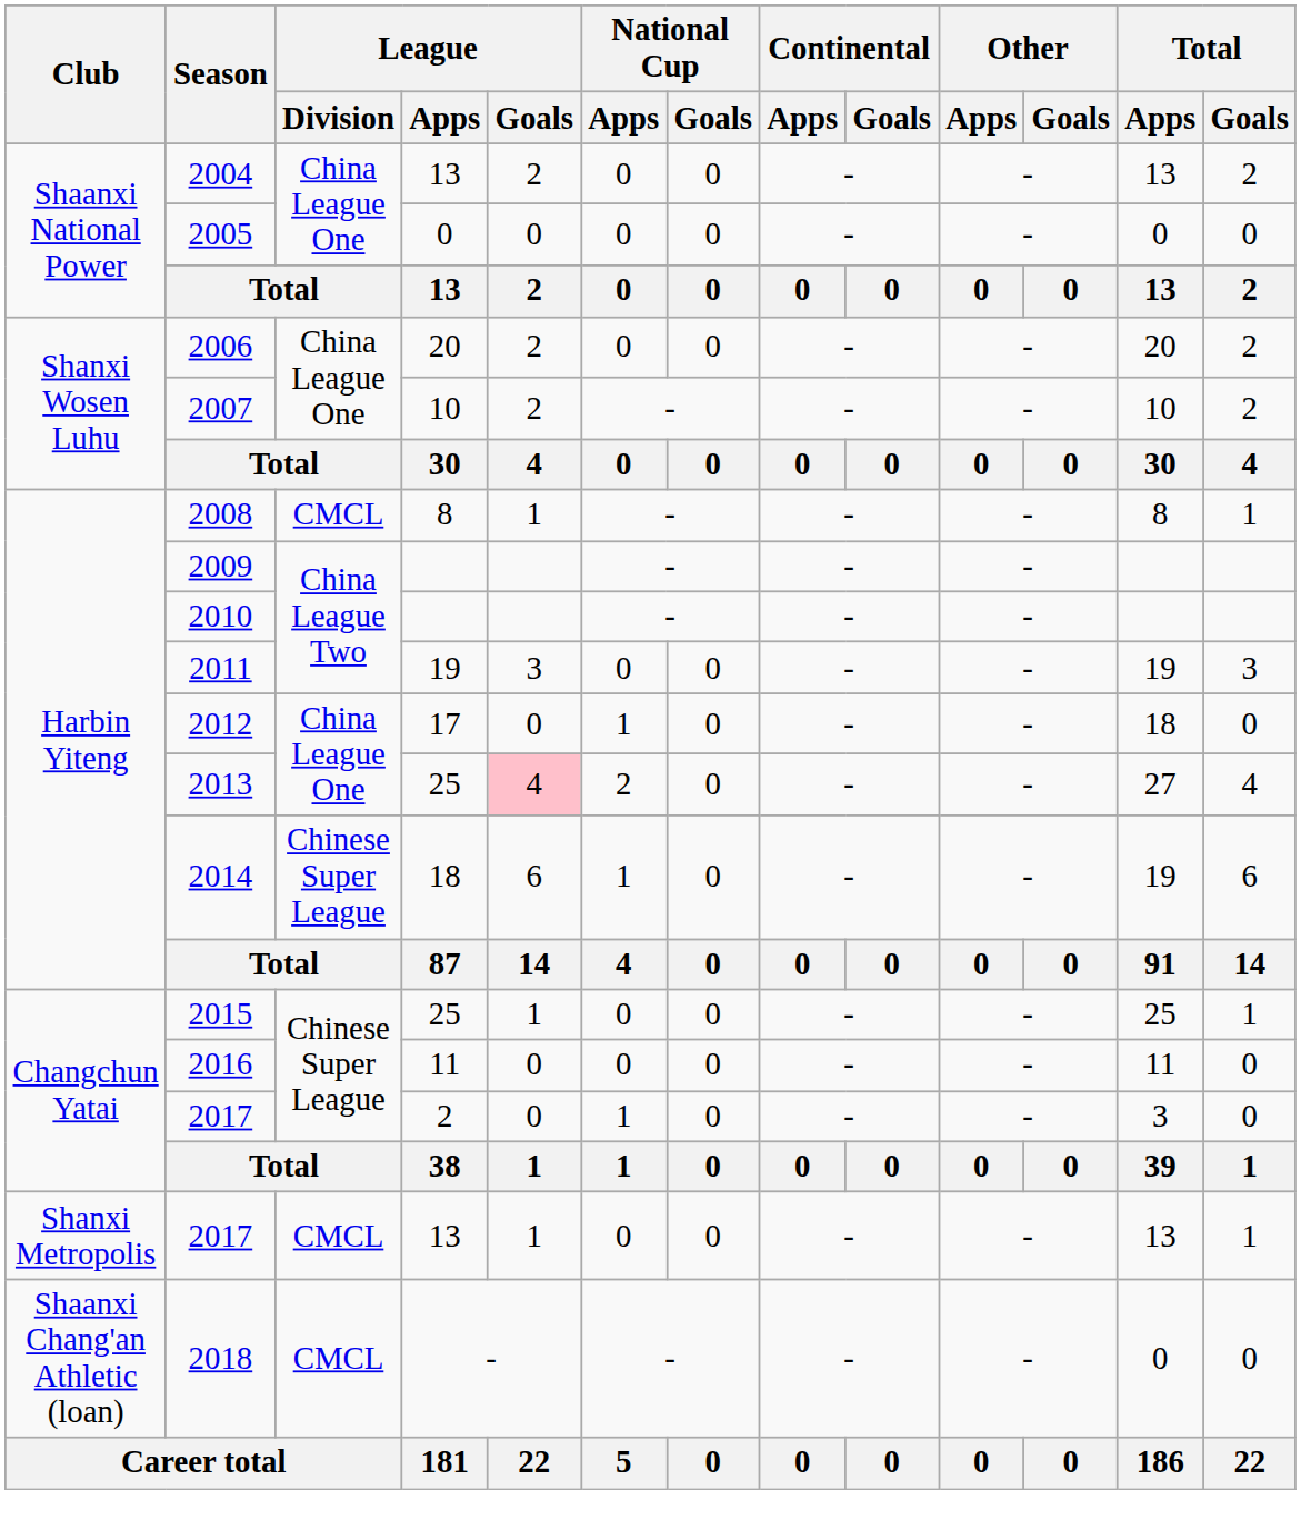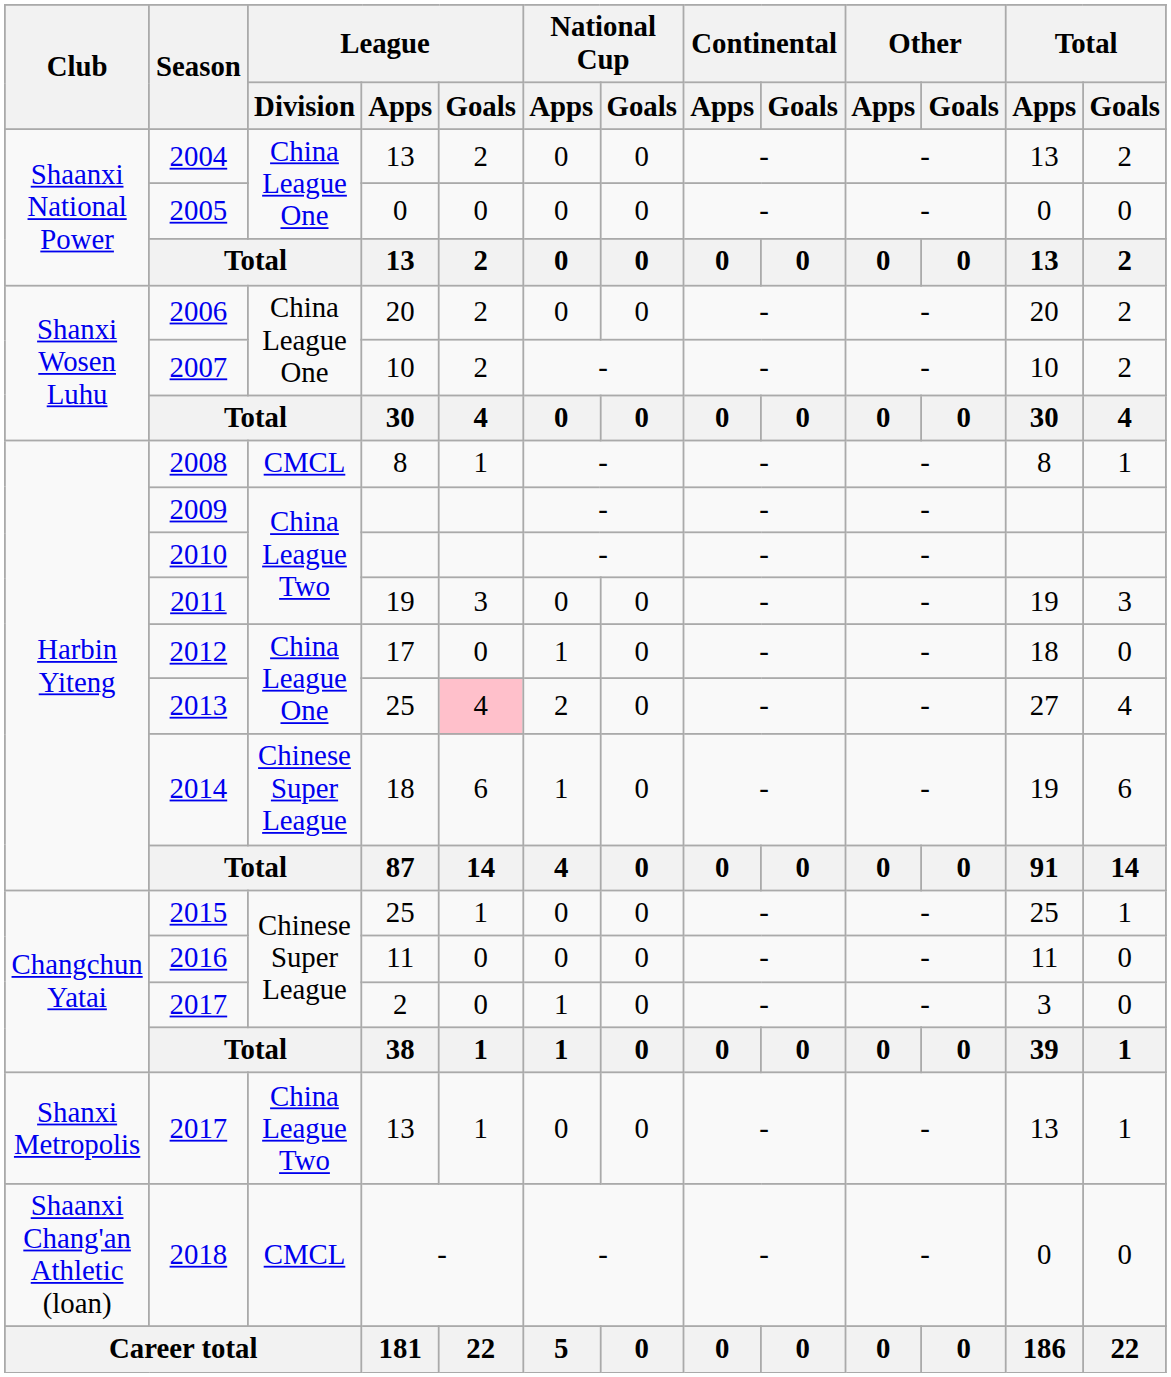 <table class="wikitable" style="text-align: center">
 <tr>
 <th rowspan="2">Club</th>
 <th rowspan="2">Season</th>
 <th colspan="3">League</th>
 <th colspan="2">National Cup</th>
 <th colspan="2">Continental</th>
 <th colspan="2">Other</th>
 <th colspan="2">Total</th>
 </tr>
 <tr>
 <th>Division</th>
 <th>Apps</th>
 <th>Goals</th>
 <th>Apps</th>
 <th>Goals</th>
 <th>Apps</th>
 <th>Goals</th>
 <th>Apps</th>
 <th>Goals</th>
 <th>Apps</th>
 <th>Goals</th>
 </tr>
 <tr>
 <td rowspan=3><a href='#'>Shaanxi National Power</a></td>
 <td><a href='#'>2004</a></td>
 <td rowspan=2><a href='#'>China League One</a></td>
 <td>13</td>
 <td>2</td>
 <td>0</td>
 <td>0</td>
 <td colspan="2">-</td>
 <td colspan="2">-</td>
 <td>13</td>
 <td>2</td>
 </tr>
 <tr>
 <td><a href='#'>2005</a></td>
 <td>0</td>
 <td>0</td>
 <td>0</td>
 <td>0</td>
 <td colspan="2">-</td>
 <td colspan="2">-</td>
 <td>0</td>
 <td>0</td>
 </tr>
 <tr>
 <th colspan="2"><strong>Total</strong></th>
 <th>13</th>
 <th>2</th>
 <th>0</th>
 <th>0</th>
 <th>0</th>
 <th>0</th>
 <th>0</th>
 <th>0</th>
 <th>13</th>
 <th>2</th>
 </tr>
 <tr>
 <td rowspan=3><a href='#'>Shanxi Wosen Luhu</a></td>
 <td><a href='#'>2006</a></td>
 <td rowspan=2>China League One</td>
 <td>20</td>
 <td>2</td>
 <td>0</td>
 <td>0</td>
 <td colspan="2">-</td>
 <td colspan="2">-</td>
 <td>20</td>
 <td>2</td>
 </tr>
 <tr>
 <td><a href='#'>2007</a></td>
 <td>10</td>
 <td>2</td>
 <td colspan="2">-</td>
 <td colspan="2">-</td>
 <td colspan="2">-</td>
 <td>10</td>
 <td>2</td>
 </tr>
 <tr>
 <th colspan="2"><strong>Total</strong></th>
 <th>30</th>
 <th>4</th>
 <th>0</th>
 <th>0</th>
 <th>0</th>
 <th>0</th>
 <th>0</th>
 <th>0</th>
 <th>30</th>
 <th>4</th>
 </tr>
 <tr>
 <td rowspan=8><a href='#'>Harbin Yiteng</a></td>
 <td><a href='#'>2008</a></td>
 <td><a href='#'>CMCL</a></td>
 <td>8</td>
 <td>1</td>
 <td colspan="2">-</td>
 <td colspan="2">-</td>
 <td colspan="2">-</td>
 <td>8</td>
 <td>1</td>
 </tr>
 <tr>
 <td><a href='#'>2009</a></td>
 <td rowspan="3"><a href='#'>China League Two</a></td>
 <td></td>
 <td></td>
 <td colspan="2">-</td>
 <td colspan="2">-</td>
 <td colspan="2">-</td>
 <td></td>
 <td></td>
 </tr>
 <tr>
 <td><a href='#'>2010</a></td>
 <td></td>
 <td></td>
 <td colspan="2">-</td>
 <td colspan="2">-</td>
 <td colspan="2">-</td>
 <td></td>
 <td></td>
 </tr>
 <tr>
 <td><a href='#'>2011</a></td>
 <td>19</td>
 <td>3</td>
 <td>0</td>
 <td>0</td>
 <td colspan="2">-</td>
 <td colspan="2">-</td>
 <td>19</td>
 <td>3</td>
 </tr>
 <tr>
 <td><a href='#'>2012</a></td>
 <td rowspan="2"><a href='#'>China League One</a></td>
 <td>17</td>
 <td>0</td>
 <td>1</td>
 <td>0</td>
 <td colspan="2">-</td>
 <td colspan="2">-</td>
 <td>18</td>
 <td>0</td>
 </tr>
 <tr>
 <td><a href='#'>2013</a></td>
 <td>25</td>
 <td style="background: pink;">4</td>
 <td>2</td>
 <td>0</td>
 <td colspan="2">-</td>
 <td colspan="2">-</td>
 <td>27</td>
 <td>4</td>
 </tr>
 <tr>
 <td><a href='#'>2014</a></td>
 <td><a href='#'>Chinese Super League</a></td>
 <td>18</td>
 <td>6</td>
 <td>1</td>
 <td>0</td>
 <td colspan="2">-</td>
 <td colspan="2">-</td>
 <td>19</td>
 <td>6</td>
 </tr>
 <tr>
 <th colspan="2"><strong>Total</strong></th>
 <th>87</th>
 <th>14</th>
 <th>4</th>
 <th>0</th>
 <th>0</th>
 <th>0</th>
 <th>0</th>
 <th>0</th>
 <th>91</th>
 <th>14</th>
 </tr>
 <tr>
 <td rowspan=4><a href='#'>Changchun Yatai</a></td>
 <td><a href='#'>2015</a></td>
 <td rowspan=3>Chinese Super League</td>
 <td>25</td>
 <td>1</td>
 <td>0</td>
 <td>0</td>
 <td colspan="2">-</td>
 <td colspan="2">-</td>
 <td>25</td>
 <td>1</td>
 </tr>
 <tr>
 <td><a href='#'>2016</a></td>
 <td>11</td>
 <td>0</td>
 <td>0</td>
 <td>0</td>
 <td colspan="2">-</td>
 <td colspan="2">-</td>
 <td>11</td>
 <td>0</td>
 </tr>
 <tr>
 <td><a href='#'>2017</a></td>
 <td>2</td>
 <td>0</td>
 <td>1</td>
 <td>0</td>
 <td colspan="2">-</td>
 <td colspan="2">-</td>
 <td>3</td>
 <td>0</td>
 </tr>
 <tr>
 <th colspan="2"><strong>Total</strong></th>
 <th>38</th>
 <th>1</th>
 <th>1</th>
 <th>0</th>
 <th>0</th>
 <th>0</th>
 <th>0</th>
 <th>0</th>
 <th>39</th>
 <th>1</th>
 </tr>
 <tr>
 <td><a href='#'>Shanxi Metropolis</a></td>
 <td><a href='#'>2017</a></td>
-<td><a href='#'>CMCL</a></td>
+<td><a href='#'>China League Two</a></td>
 <td>13</td>
 <td>1</td>
 <td>0</td>
 <td>0</td>
 <td colspan="2">-</td>
 <td colspan="2">-</td>
 <td>13</td>
 <td>1</td>
 </tr>
 <tr>
 <td><a href='#'>Shaanxi Chang'an Athletic</a> (loan)</td>
 <td><a href='#'>2018</a></td>
 <td><a href='#'>CMCL</a></td>
 <td colspan="2">-</td>
 <td colspan="2">-</td>
 <td colspan="2">-</td>
 <td colspan="2">-</td>
 <td>0</td>
 <td>0</td>
 </tr>
 <tr>
 <th colspan=3>Career total</th>
 <th>181</th>
 <th>22</th>
 <th>5</th>
 <th>0</th>
 <th>0</th>
 <th>0</th>
 <th>0</th>
 <th>0</th>
 <th>186</th>
 <th>22</th>
 </tr>
 </table>
